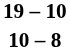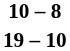 <table style="text-align:center">
 <tr>
 <th width=200></th>
 <th width=100></th>
 <th width=200></th>
 </tr>
 <tr>
 <td align=right></td>
-<td><strong>19 – 10</strong></td>
+<td><strong>10 – 8</strong></td>
 <td align=left></td>
 </tr>
 <tr>
 <td align=right></td>
-<td><strong>10 – 8</strong></td>
+<td><strong>19 – 10</strong></td>
 <td align=left></td>
 </tr>
 </table>
